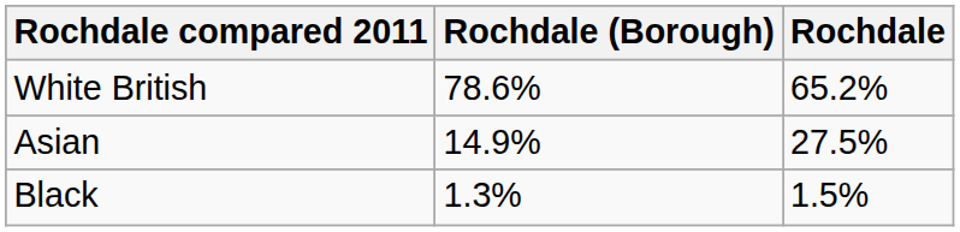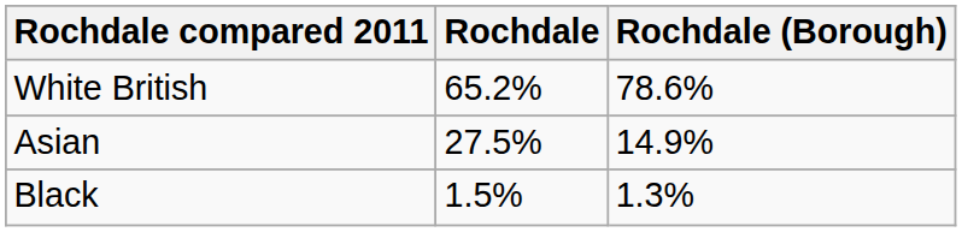 <table class="wikitable">
 <tr>
 <th>Rochdale compared 2011</th>
+<th>Rochdale</th>
 <th>Rochdale (Borough)</th>
-<th>Rochdale</th>
 </tr>
 <tr>
 <td>White British</td>
+<td>65.2%</td>
 <td>78.6%</td>
-<td>65.2%</td>
 </tr>
 <tr>
 <td>Asian</td>
+<td>27.5%</td>
 <td>14.9%</td>
-<td>27.5%</td>
 </tr>
 <tr>
 <td>Black</td>
+<td>1.5%</td>
 <td>1.3%</td>
-<td>1.5%</td>
 </tr>
 </table>
